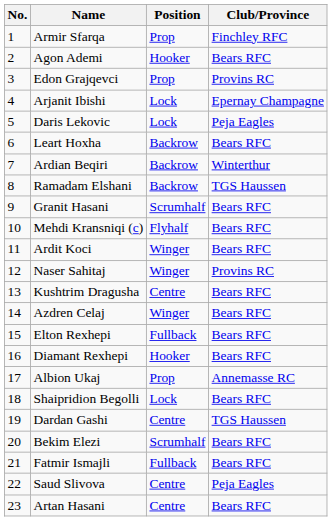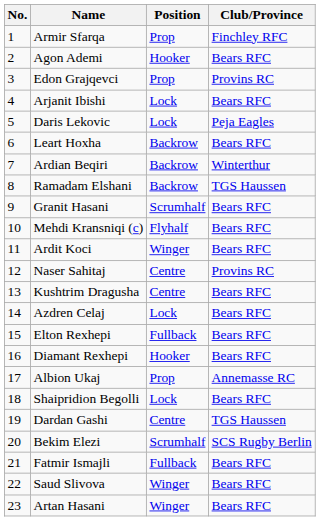 <table class="wikitable">
 <tr>
 <th>No.</th>
 <th>Name</th>
 <th>Position</th>
 <th>Club/Province</th>
 </tr>
 <tr>
 <td>1</td>
 <td>Armir Sfarqa</td>
 <td><a href='#'>Prop</a></td>
 <td> <a href='#'>Finchley RFC</a></td>
 </tr>
 <tr>
 <td>2</td>
 <td>Agon Ademi</td>
 <td><a href='#'>Hooker</a></td>
 <td> <a href='#'>Bears RFC</a></td>
 </tr>
 <tr>
 <td>3</td>
 <td>Edon Grajqevci</td>
 <td><a href='#'>Prop</a></td>
 <td> <a href='#'>Provins RC</a></td>
 </tr>
 <tr>
 <td>4</td>
 <td>Arjanit Ibishi</td>
 <td><a href='#'>Lock</a></td>
-<td> <a href='#'>Epernay Champagne</a></td>
+<td> <a href='#'>Bears RFC</a></td>
 </tr>
 <tr>
 <td>5</td>
 <td>Daris Lekovic</td>
 <td><a href='#'>Lock</a></td>
 <td> <a href='#'>Peja Eagles</a></td>
 </tr>
 <tr>
 <td>6</td>
 <td>Leart Hoxha</td>
 <td><a href='#'>Backrow</a></td>
 <td> <a href='#'>Bears RFC</a></td>
 </tr>
 <tr>
 <td>7</td>
 <td>Ardian Beqiri</td>
 <td><a href='#'>Backrow</a></td>
 <td> <a href='#'>Winterthur</a></td>
 </tr>
 <tr>
 <td>8</td>
 <td>Ramadam Elshani</td>
 <td><a href='#'>Backrow</a></td>
 <td> <a href='#'>TGS Haussen</a></td>
 </tr>
 <tr>
 <td>9</td>
 <td>Granit Hasani</td>
 <td><a href='#'>Scrumhalf</a></td>
 <td> <a href='#'>Bears RFC</a></td>
 </tr>
 <tr>
 <td>10</td>
 <td>Mehdi Kransniqi (<a href='#'>c</a>)</td>
 <td><a href='#'>Flyhalf</a></td>
 <td> <a href='#'>Bears RFC</a></td>
 </tr>
 <tr>
 <td>11</td>
 <td>Ardit Koci</td>
 <td><a href='#'>Winger</a></td>
 <td> <a href='#'>Bears RFC</a></td>
 </tr>
 <tr>
 <td>12</td>
 <td>Naser Sahitaj</td>
-<td><a href='#'>Winger</a></td>
+<td><a href='#'>Centre</a></td>
 <td> <a href='#'>Provins RC</a></td>
 </tr>
 <tr>
 <td>13</td>
 <td>Kushtrim Dragusha</td>
 <td><a href='#'>Centre</a></td>
 <td> <a href='#'>Bears RFC</a></td>
 </tr>
 <tr>
 <td>14</td>
 <td>Azdren Celaj</td>
-<td><a href='#'>Winger</a></td>
+<td><a href='#'>Lock</a></td>
 <td> <a href='#'>Bears RFC</a></td>
 </tr>
 <tr>
 <td>15</td>
 <td>Elton Rexhepi</td>
 <td><a href='#'>Fullback</a></td>
 <td> <a href='#'>Bears RFC</a></td>
 </tr>
 <tr>
 <td>16</td>
 <td>Diamant Rexhepi</td>
 <td><a href='#'>Hooker</a></td>
 <td> <a href='#'>Bears RFC</a></td>
 </tr>
 <tr>
 <td>17</td>
 <td>Albion Ukaj</td>
 <td><a href='#'>Prop</a></td>
 <td> <a href='#'>Annemasse RC </a></td>
 </tr>
 <tr>
 <td>18</td>
 <td>Shaipridion Begolli</td>
 <td><a href='#'>Lock</a></td>
 <td> <a href='#'>Bears RFC</a></td>
 </tr>
 <tr>
 <td>19</td>
 <td>Dardan Gashi</td>
 <td><a href='#'>Centre</a></td>
 <td> <a href='#'>TGS Haussen</a></td>
 </tr>
 <tr>
 <td>20</td>
 <td>Bekim Elezi</td>
 <td><a href='#'>Scrumhalf</a></td>
-<td> <a href='#'>Bears RFC</a></td>
+<td> <a href='#'>SCS Rugby Berlin </a></td>
 </tr>
 <tr>
 <td>21</td>
 <td>Fatmir Ismajli</td>
 <td><a href='#'>Fullback</a></td>
 <td> <a href='#'>Bears RFC</a></td>
 </tr>
 <tr>
 <td>22</td>
 <td>Saud Slivova</td>
-<td><a href='#'>Centre</a></td>
-<td> <a href='#'>Peja Eagles</a></td>
+<td><a href='#'>Winger</a></td>
+<td> <a href='#'>Bears RFC</a></td>
 </tr>
 <tr>
 <td>23</td>
 <td>Artan Hasani</td>
-<td><a href='#'>Centre</a></td>
+<td><a href='#'>Winger</a></td>
 <td> <a href='#'>Bears RFC</a></td>
 </tr>
 </table>
